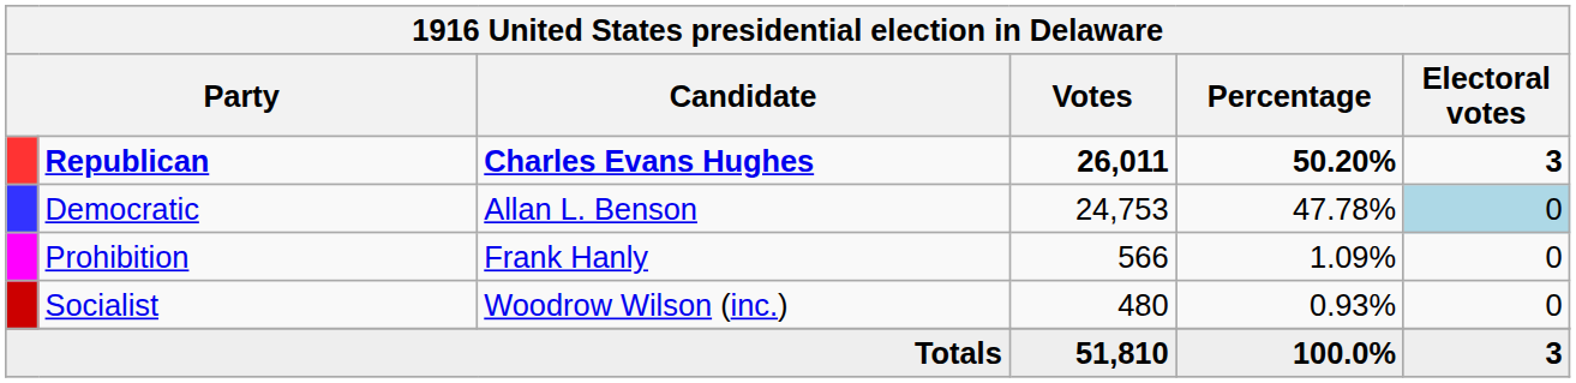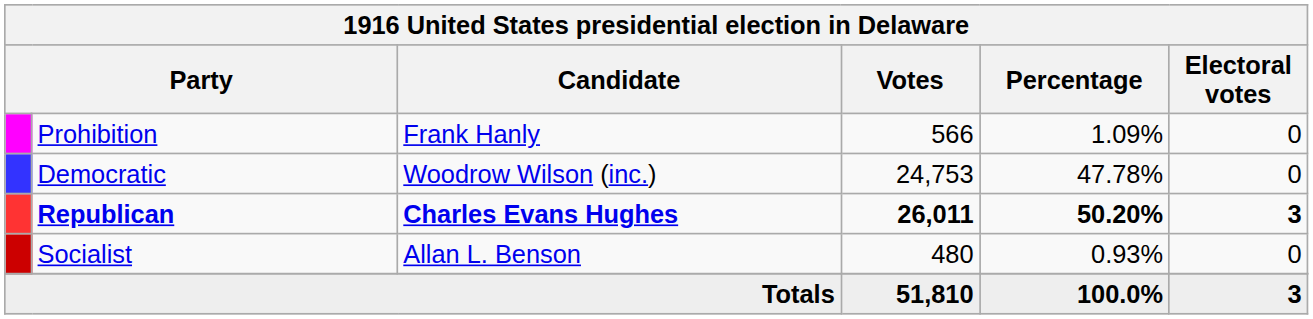 <table class="wikitable" style="font-size: 95%;">
 <tr>
 <th colspan="6">1916 United States presidential election in Delaware</th>
 </tr>
 <tr>
 <th colspan="2" style="width: 15em">Party</th>
 <th style="width: 17em">Candidate</th>
 <th style="width: 5em">Votes</th>
 <th style="width: 7em">Percentage</th>
 <th style="width: 5em">Electoral votes</th>
 </tr>
 <tr>
+<th style="background-color:#FF00FF; width: 3px"></th>
+<td style="width: 130px"><a href='#'>Prohibition</a></td>
+<td><a href='#'>Frank Hanly</a></td>
+<td align="right">566</td>
+<td align="right">1.09%</td>
+<td align="right">0</td>
+</tr>
+<tr>
+<th style="background-color:#3333FF; width: 3px"></th>
+<td style="width: 130px"><a href='#'>Democratic</a></td>
+<td><a href='#'>Woodrow Wilson</a> (<a href='#'>inc.</a>)</td>
+<td align="right">24,753</td>
+<td align="right">47.78%</td>
+<td align="right">0</td>
+</tr>
+<tr>
 <th style="background-color:#FF3333; width: 3px"></th>
 <td style="width: 130px"><strong><a href='#'>Republican</a></strong></td>
 <td><strong><a href='#'>Charles Evans Hughes</a></strong></td>
 <td align="right"><strong>26,011</strong></td>
 <td align="right"><strong>50.20%</strong></td>
 <td align="right"><strong>3</strong></td>
 </tr>
 <tr>
-<th style="background-color:#3333FF; width: 3px"></th>
-<td style="width: 130px"><a href='#'>Democratic</a></td>
-<td><a href='#'>Allan L. Benson</a></td>
-<td align="right">24,753</td>
-<td align="right">47.78%</td>
-<td align="right" style="background: lightblue;">0</td>
-</tr>
-<tr>
-<th style="background-color:#FF00FF; width: 3px"></th>
-<td style="width: 130px"><a href='#'>Prohibition</a></td>
-<td><a href='#'>Frank Hanly</a></td>
-<td align="right">566</td>
-<td align="right">1.09%</td>
-<td align="right">0</td>
-</tr>
-<tr>
 <th style="background-color:#CC0000; width: 3px"></th>
 <td style="width: 130px"><a href='#'>Socialist</a></td>
-<td><a href='#'>Woodrow Wilson</a> (<a href='#'>inc.</a>)</td>
+<td><a href='#'>Allan L. Benson</a></td>
 <td align="right">480</td>
 <td align="right">0.93%</td>
 <td align="right">0</td>
 </tr>
 <tr>
 </tr>
 <tr style="background:#eee; text-align:right;">
 <td colspan="3"><strong>Totals</strong></td>
 <td><strong>51,810</strong></td>
 <td><strong>100.0%</strong></td>
 <td><strong>3</strong></td>
 </tr>
 </table>
